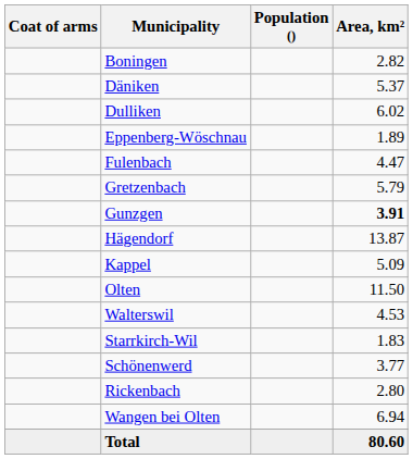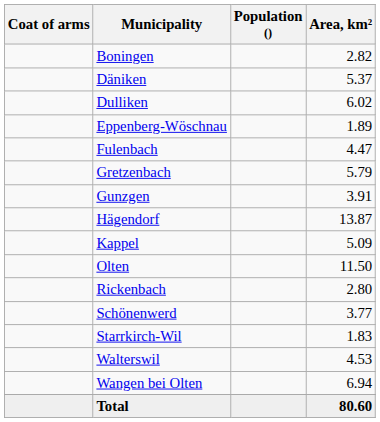 <table class="wikitable">
 <tr>
 <th>Coat of arms</th>
 <th>Municipality</th>
 <th>Population<br><small>()</small></th>
 <th>Area, km²</th>
 </tr>
 <tr>
 <td align="center"></td>
 <td><a href='#'>Boningen</a></td>
 <td align="center"></td>
 <td align="right">2.82</td>
 </tr>
 <tr>
 <td align="center"></td>
 <td><a href='#'>Däniken</a></td>
 <td align="center"></td>
 <td align="right">5.37</td>
 </tr>
 <tr>
 <td align="center"></td>
 <td><a href='#'>Dulliken</a></td>
 <td align="center"></td>
 <td align="right">6.02</td>
 </tr>
 <tr>
 <td align="center"></td>
 <td><a href='#'>Eppenberg-Wöschnau</a></td>
 <td align="center"></td>
 <td align="right">1.89</td>
 </tr>
 <tr>
 <td align="center"></td>
 <td><a href='#'>Fulenbach</a></td>
 <td align="center"></td>
 <td align="right">4.47</td>
 </tr>
 <tr>
 <td align="center"></td>
 <td><a href='#'>Gretzenbach</a></td>
 <td align="center"></td>
 <td align="right">5.79</td>
 </tr>
 <tr>
 <td align="center"></td>
 <td><a href='#'>Gunzgen</a></td>
 <td align="center"></td>
-<td align="right"><strong>3.91</strong></td>
+<td align="right">3.91</td>
 </tr>
 <tr>
 <td align="center"></td>
 <td><a href='#'>Hägendorf</a></td>
 <td align="center"></td>
 <td align="right">13.87</td>
 </tr>
 <tr>
 <td align="center"></td>
 <td><a href='#'>Kappel</a></td>
 <td align="center"></td>
 <td align="right">5.09</td>
 </tr>
 <tr>
 <td align="center"></td>
 <td><a href='#'>Olten</a></td>
 <td align="center"></td>
 <td align="right">11.50</td>
 </tr>
 <tr>
 <td align="center"></td>
-<td><a href='#'>Walterswil</a></td>
+<td><a href='#'>Rickenbach</a></td>
 <td align="center"></td>
-<td align="right">4.53</td>
+<td align="right">2.80</td>
+</tr>
+<tr>
+<td align="center"></td>
+<td><a href='#'>Schönenwerd</a></td>
+<td align="center"></td>
+<td align="right">3.77</td>
 </tr>
 <tr>
 <td align="center"></td>
 <td><a href='#'>Starrkirch-Wil</a></td>
 <td align="center"></td>
 <td align="right">1.83</td>
 </tr>
 <tr>
 <td align="center"></td>
-<td><a href='#'>Schönenwerd</a></td>
+<td><a href='#'>Walterswil</a></td>
 <td align="center"></td>
-<td align="right">3.77</td>
-</tr>
-<tr>
-<td align="center"></td>
-<td><a href='#'>Rickenbach</a></td>
-<td align="center"></td>
-<td align="right">2.80</td>
+<td align="right">4.53</td>
 </tr>
 <tr>
 <td align="center"></td>
 <td><a href='#'>Wangen bei Olten</a></td>
 <td align="center"></td>
 <td align="right">6.94</td>
 </tr>
 <tr>
 </tr>
 <tr style="background-color:#EFEFEF;">
 <td align="center"></td>
 <td bgcolor="#EFEFEF"><strong>Total</strong></td>
 <td bgcolor="#EFEFEF" align="center"><strong></strong></td>
 <td bgcolor="#EFEFEF" align="right"><strong>80.60</strong></td>
 </tr>
 </table>
